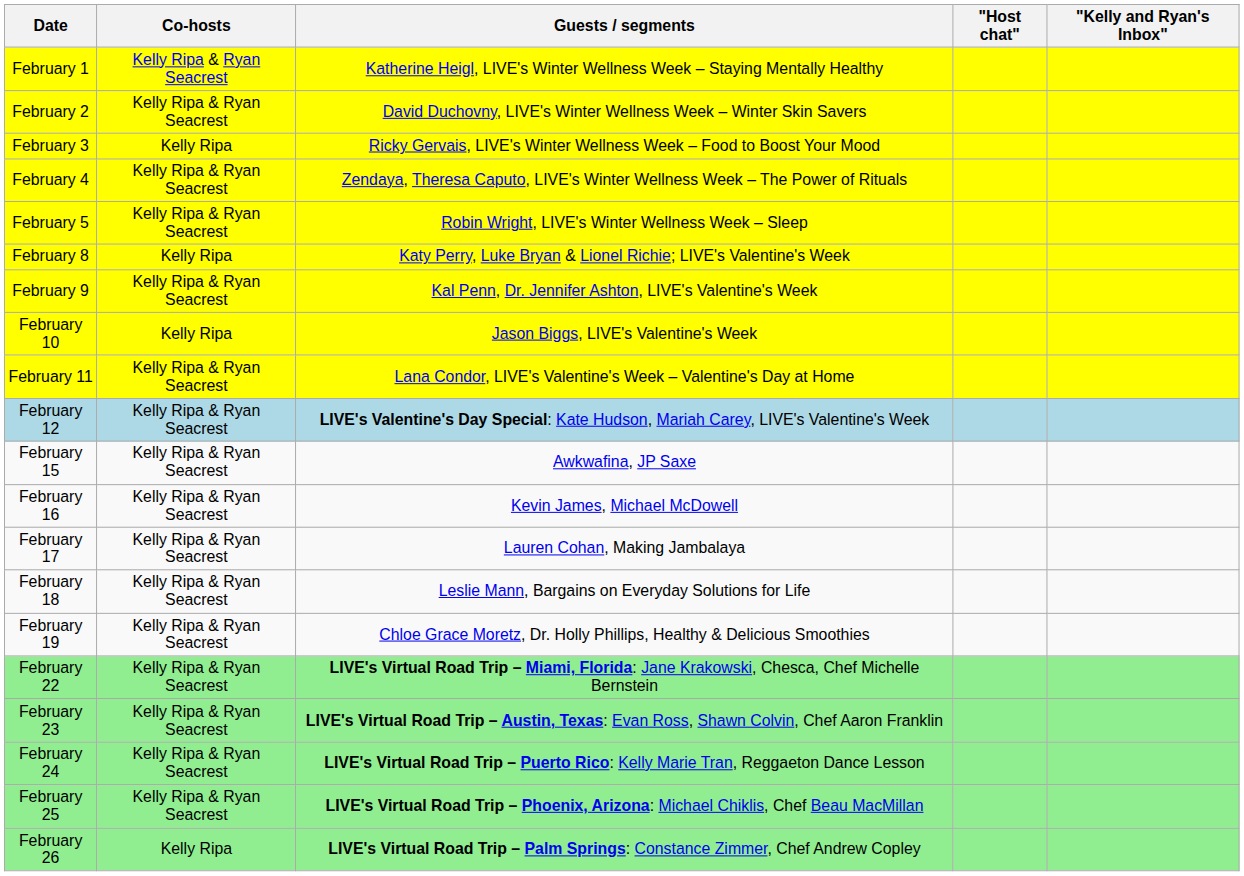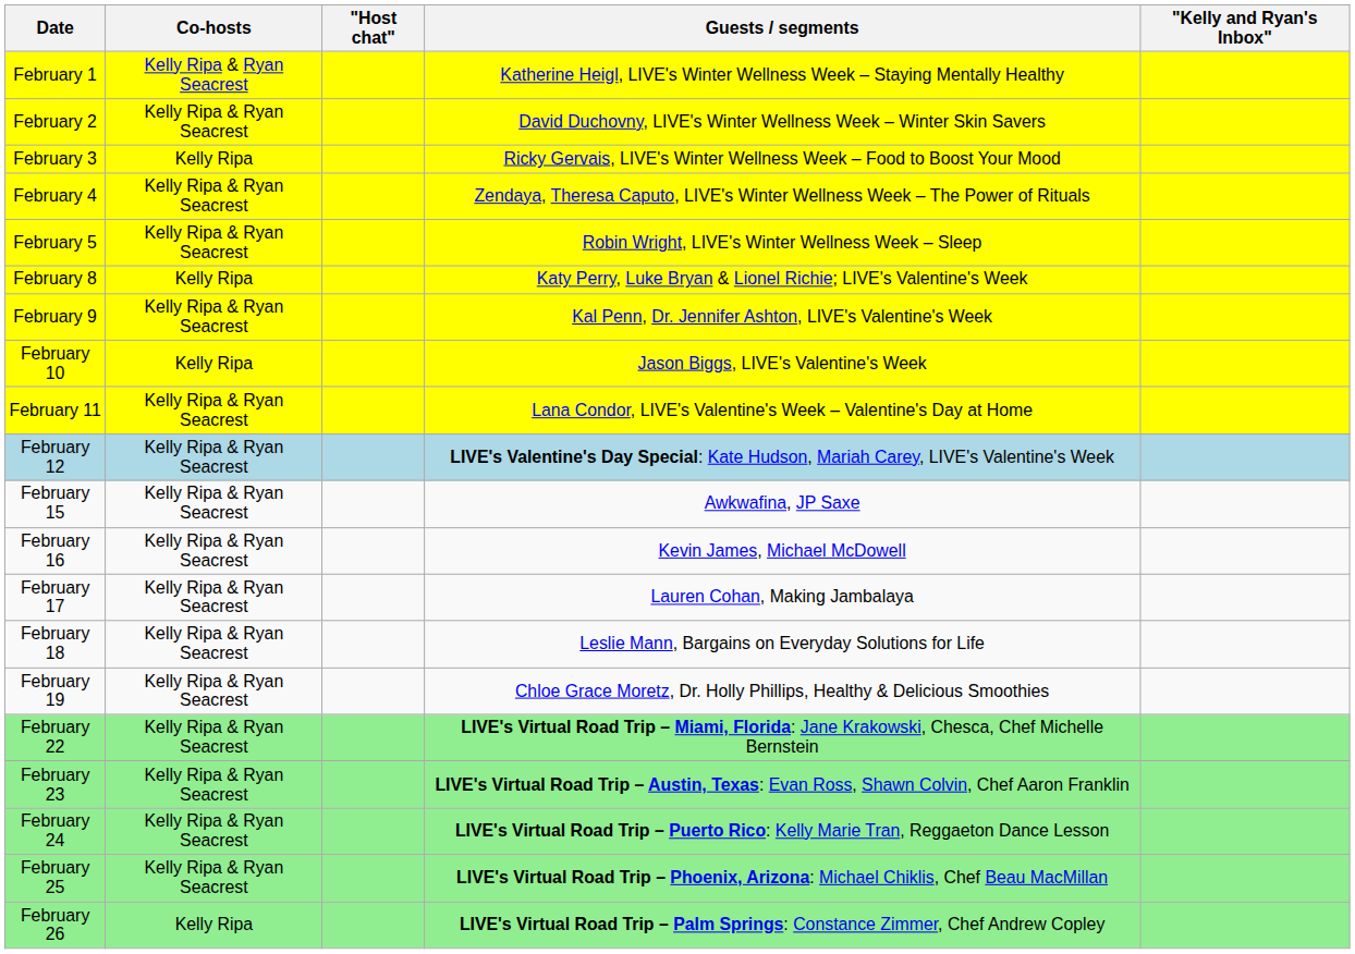 <table class="wikitable sortable" style="text-align:center;">
 <tr>
 <th>Date</th>
 <th>Co-hosts</th>
+<th>"Host chat"</th>
 <th>Guests / segments</th>
-<th>"Host chat"</th>
 <th>"Kelly and Ryan's Inbox"</th>
 </tr>
 <tr style="background:yellow;">
 <td>February 1</td>
 <td><a href='#'>Kelly Ripa</a> & <a href='#'>Ryan Seacrest</a></td>
+<td></td>
 <td><a href='#'>Katherine Heigl</a>, LIVE's Winter Wellness Week – Staying Mentally Healthy</td>
-<td></td>
 <td></td>
 </tr>
 <tr style="background:yellow;">
 <td>February 2</td>
 <td>Kelly Ripa & Ryan Seacrest</td>
+<td></td>
 <td><a href='#'>David Duchovny</a>, LIVE's Winter Wellness Week – Winter Skin Savers</td>
-<td></td>
 <td></td>
 </tr>
 <tr style="background:yellow;">
 <td>February 3</td>
 <td>Kelly Ripa</td>
+<td></td>
 <td><a href='#'>Ricky Gervais</a>, LIVE's Winter Wellness Week – Food to Boost Your Mood</td>
-<td></td>
 <td></td>
 </tr>
 <tr style="background:yellow;">
 <td>February 4</td>
 <td>Kelly Ripa & Ryan Seacrest</td>
+<td></td>
 <td><a href='#'>Zendaya</a>, <a href='#'>Theresa Caputo</a>, LIVE's Winter Wellness Week – The Power of Rituals</td>
-<td></td>
 <td></td>
 </tr>
 <tr style="background:yellow;">
 <td>February 5</td>
 <td>Kelly Ripa & Ryan Seacrest</td>
+<td></td>
 <td><a href='#'>Robin Wright</a>, LIVE's Winter Wellness Week – Sleep</td>
-<td></td>
 <td></td>
 </tr>
 <tr style="background:yellow;">
 <td>February 8</td>
 <td>Kelly Ripa</td>
+<td></td>
 <td><a href='#'>Katy Perry</a>, <a href='#'>Luke Bryan</a> & <a href='#'>Lionel Richie</a>; LIVE's Valentine's Week</td>
-<td></td>
 <td></td>
 </tr>
 <tr style="background:yellow;">
 <td>February 9</td>
 <td>Kelly Ripa & Ryan Seacrest</td>
+<td></td>
 <td><a href='#'>Kal Penn</a>, <a href='#'>Dr. Jennifer Ashton</a>, LIVE's Valentine's Week</td>
-<td></td>
 <td></td>
 </tr>
 <tr style="background:yellow;">
 <td>February 10</td>
 <td>Kelly Ripa</td>
+<td></td>
 <td><a href='#'>Jason Biggs</a>, LIVE's Valentine's Week</td>
-<td></td>
 <td></td>
 </tr>
 <tr style="background:yellow;">
 <td>February 11</td>
 <td>Kelly Ripa & Ryan Seacrest</td>
+<td></td>
 <td><a href='#'>Lana Condor</a>, LIVE's Valentine's Week – Valentine's Day at Home</td>
-<td></td>
 <td></td>
 </tr>
 <tr style="background:lightblue;">
 <td>February 12</td>
 <td>Kelly Ripa & Ryan Seacrest</td>
+<td></td>
 <td><strong>LIVE's Valentine's Day Special</strong>: <a href='#'>Kate Hudson</a>, <a href='#'>Mariah Carey</a>, LIVE's Valentine's Week</td>
-<td></td>
 <td></td>
 </tr>
 <tr>
 <td>February 15</td>
 <td>Kelly Ripa & Ryan Seacrest</td>
+<td></td>
 <td><a href='#'>Awkwafina</a>, <a href='#'>JP Saxe</a></td>
-<td></td>
 <td></td>
 </tr>
 <tr>
 <td>February 16</td>
 <td>Kelly Ripa & Ryan Seacrest</td>
+<td></td>
 <td><a href='#'>Kevin James</a>, <a href='#'>Michael McDowell</a></td>
-<td></td>
 <td></td>
 </tr>
 <tr>
 <td>February 17</td>
 <td>Kelly Ripa & Ryan Seacrest</td>
+<td></td>
 <td><a href='#'>Lauren Cohan</a>, Making Jambalaya</td>
-<td></td>
 <td></td>
 </tr>
 <tr>
 <td>February 18</td>
 <td>Kelly Ripa & Ryan Seacrest</td>
+<td></td>
 <td><a href='#'>Leslie Mann</a>, Bargains on Everyday Solutions for Life</td>
-<td></td>
 <td></td>
 </tr>
 <tr>
 <td>February 19</td>
 <td>Kelly Ripa & Ryan Seacrest</td>
+<td></td>
 <td><a href='#'>Chloe Grace Moretz</a>, Dr. Holly Phillips, Healthy & Delicious Smoothies</td>
-<td></td>
 <td></td>
 </tr>
 <tr style="background:lightgreen;">
 <td>February 22</td>
 <td>Kelly Ripa & Ryan Seacrest</td>
+<td></td>
 <td><strong>LIVE's Virtual Road Trip – <a href='#'>Miami, Florida</a></strong>: <a href='#'>Jane Krakowski</a>, Chesca, Chef Michelle Bernstein</td>
-<td></td>
 <td></td>
 </tr>
 <tr style="background:lightgreen;">
 <td>February 23</td>
 <td>Kelly Ripa & Ryan Seacrest</td>
+<td></td>
 <td><strong>LIVE's Virtual Road Trip – <a href='#'>Austin, Texas</a></strong>: <a href='#'>Evan Ross</a>, <a href='#'>Shawn Colvin</a>, Chef Aaron Franklin</td>
-<td></td>
 <td></td>
 </tr>
 <tr style="background:lightgreen;">
 <td>February 24</td>
 <td>Kelly Ripa & Ryan Seacrest</td>
+<td></td>
 <td><strong>LIVE's Virtual Road Trip – <a href='#'>Puerto Rico</a></strong>: <a href='#'>Kelly Marie Tran</a>, Reggaeton Dance Lesson</td>
-<td></td>
 <td></td>
 </tr>
 <tr style="background:lightgreen;">
 <td>February 25</td>
 <td>Kelly Ripa & Ryan Seacrest</td>
+<td></td>
 <td><strong>LIVE's Virtual Road Trip – <a href='#'>Phoenix, Arizona</a></strong>: <a href='#'>Michael Chiklis</a>, Chef <a href='#'>Beau MacMillan</a></td>
-<td></td>
 <td></td>
 </tr>
 <tr style="background:lightgreen;">
 <td>February 26</td>
 <td>Kelly Ripa</td>
+<td></td>
 <td><strong>LIVE's Virtual Road Trip – <a href='#'>Palm Springs</a></strong>: <a href='#'>Constance Zimmer</a>, Chef Andrew Copley</td>
-<td></td>
 <td></td>
 </tr>
 </table>
